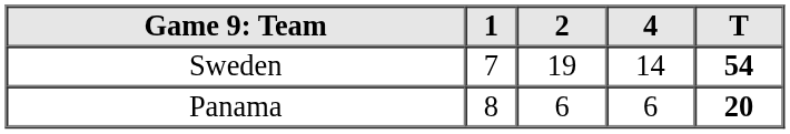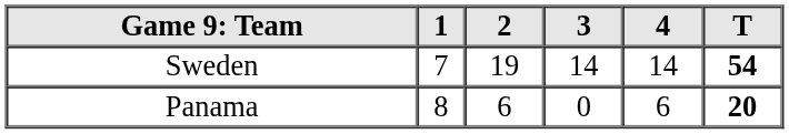 <table border=1 cellspacing=0 width=425 style="margin-left:3em;">
 <tr style="text-align:center; background-color:#e6e6e6;">
 <th>Game 9: Team</th>
 <th>1</th>
 <th>2</th>
+<th>3</th>
 <th>4</th>
 <th>T</th>
 </tr>
 <tr style="text-align:center">
 <td> Sweden</td>
 <td>7</td>
 <td>19</td>
 <td>14</td>
+<td>14</td>
 <th>54</th>
 </tr>
 <tr style="text-align:center">
 <td> Panama</td>
 <td>8</td>
 <td>6</td>
+<td>0</td>
 <td>6</td>
 <th>20</th>
 </tr>
 </table>
